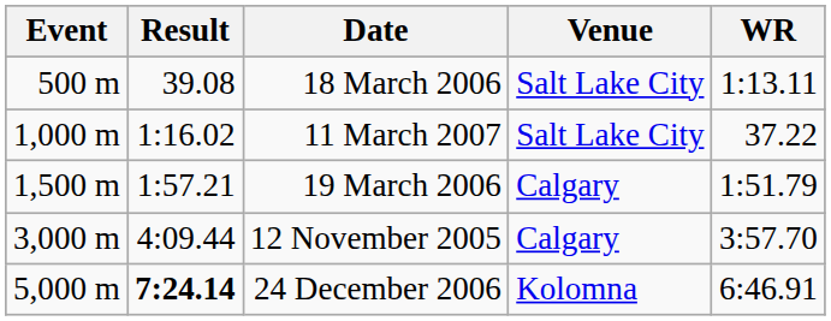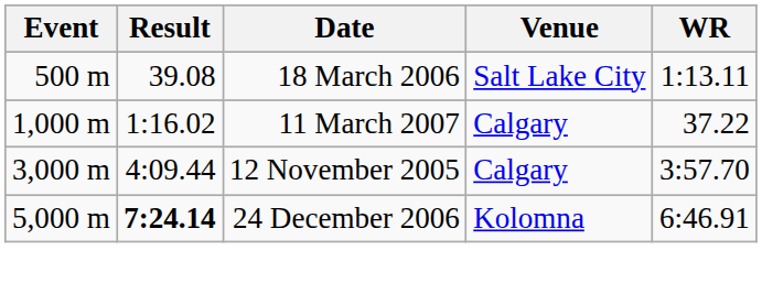 <table class="wikitable" style="text-align:right">
 <tr>
 <th>Event</th>
 <th>Result</th>
 <th>Date</th>
 <th>Venue</th>
 <th>WR</th>
 </tr>
 <tr>
 <td>500 m</td>
 <td>39.08</td>
 <td>18 March 2006</td>
 <td align="left"><a href='#'>Salt Lake City</a></td>
 <td>1:13.11</td>
 </tr>
 <tr>
 <td>1,000 m</td>
 <td>1:16.02</td>
 <td>11 March 2007</td>
-<td align="left"><a href='#'>Salt Lake City</a></td>
+<td align="left"><a href='#'>Calgary</a></td>
 <td>37.22</td>
-</tr>
-<tr>
-<td>1,500 m</td>
-<td>1:57.21</td>
-<td>19 March 2006</td>
-<td align="left"><a href='#'>Calgary</a></td>
-<td>1:51.79</td>
 </tr>
 <tr>
 <td>3,000 m</td>
 <td>4:09.44</td>
 <td>12 November 2005</td>
 <td align="left"><a href='#'>Calgary</a></td>
 <td>3:57.70</td>
 </tr>
 <tr>
 <td>5,000 m</td>
 <td><strong>7:24.14</strong></td>
 <td>24 December 2006</td>
 <td align="left"><a href='#'>Kolomna</a></td>
 <td>6:46.91</td>
 </tr>
 </table>
